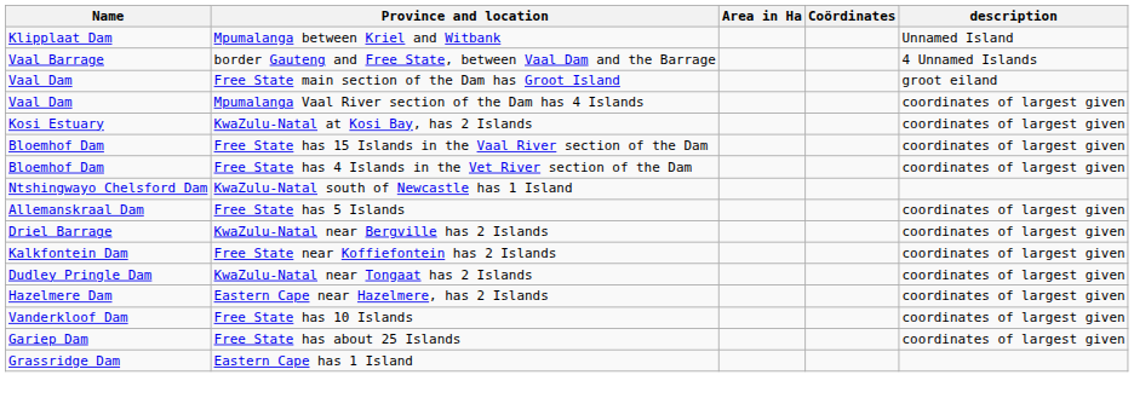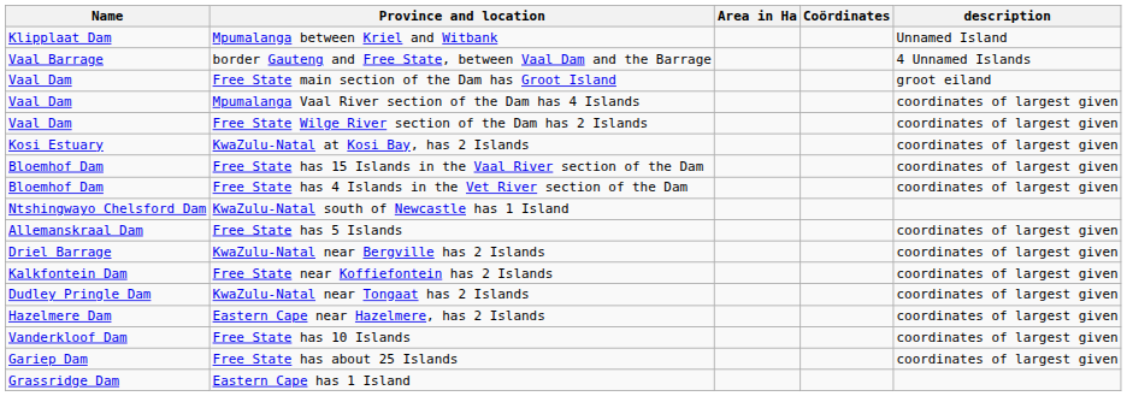 <table class="wikitable sortable">
 <tr>
 <th>Name</th>
 <th>Province and location</th>
 <th>Area in Ha</th>
 <th>Coördinates</th>
 <th>description</th>
 </tr>
 <tr>
 <td><a href='#'>Klipplaat Dam</a></td>
 <td><a href='#'>Mpumalanga</a> between <a href='#'>Kriel</a> and <a href='#'>Witbank</a></td>
 <td></td>
 <td></td>
 <td>Unnamed Island</td>
 </tr>
 <tr>
 <td><a href='#'>Vaal Barrage</a></td>
 <td>border <a href='#'>Gauteng</a> and <a href='#'>Free State</a>, between <a href='#'>Vaal Dam</a> and the Barrage</td>
 <td></td>
 <td></td>
 <td>4 Unnamed Islands</td>
 </tr>
 <tr>
 <td><a href='#'>Vaal Dam</a></td>
 <td><a href='#'>Free State</a> main section of the Dam has <a href='#'>Groot Island</a></td>
 <td></td>
 <td></td>
 <td>groot eiland</td>
 </tr>
 <tr>
 <td><a href='#'>Vaal Dam</a></td>
 <td><a href='#'>Mpumalanga</a> Vaal River section of the Dam has 4 Islands</td>
+<td></td>
+<td></td>
+<td>coordinates of largest given</td>
+</tr>
+<tr>
+<td><a href='#'>Vaal Dam</a></td>
+<td><a href='#'>Free State</a> <a href='#'>Wilge River</a> section of the Dam has 2 Islands</td>
 <td></td>
 <td></td>
 <td>coordinates of largest given</td>
 </tr>
 <tr>
 <td><a href='#'>Kosi Estuary</a></td>
 <td><a href='#'>KwaZulu-Natal</a> at <a href='#'>Kosi Bay</a>, has 2 Islands</td>
 <td></td>
 <td></td>
 <td>coordinates of largest given</td>
 </tr>
 <tr>
 <td><a href='#'>Bloemhof Dam</a></td>
 <td><a href='#'>Free State</a> has 15 Islands in the <a href='#'>Vaal River</a> section of the Dam</td>
 <td></td>
 <td></td>
 <td>coordinates of largest given</td>
 </tr>
 <tr>
 <td><a href='#'>Bloemhof Dam</a></td>
 <td><a href='#'>Free State</a> has 4 Islands in the <a href='#'>Vet River</a> section of the Dam</td>
 <td></td>
 <td></td>
 <td>coordinates of largest given</td>
 </tr>
 <tr>
 <td><a href='#'>Ntshingwayo Chelsford Dam</a></td>
 <td><a href='#'>KwaZulu-Natal</a> south of <a href='#'>Newcastle</a> has 1 Island</td>
 <td></td>
 <td></td>
 <td></td>
 </tr>
 <tr>
 <td><a href='#'>Allemanskraal Dam</a></td>
 <td><a href='#'>Free State</a> has 5 Islands</td>
 <td></td>
 <td></td>
 <td>coordinates of largest given</td>
 </tr>
 <tr>
 <td><a href='#'>Driel Barrage</a></td>
 <td><a href='#'>KwaZulu-Natal</a> near <a href='#'>Bergville</a> has 2 Islands</td>
 <td></td>
 <td></td>
 <td>coordinates of largest given</td>
 </tr>
 <tr>
 <td><a href='#'>Kalkfontein Dam</a></td>
 <td><a href='#'>Free State</a> near <a href='#'>Koffiefontein</a> has 2 Islands</td>
 <td></td>
 <td></td>
 <td>coordinates of largest given</td>
 </tr>
 <tr>
 <td><a href='#'>Dudley Pringle Dam</a></td>
 <td><a href='#'>KwaZulu-Natal</a> near <a href='#'>Tongaat</a> has 2 Islands</td>
 <td></td>
 <td></td>
 <td>coordinates of largest given</td>
 </tr>
 <tr>
 <td><a href='#'>Hazelmere Dam</a></td>
 <td><a href='#'>Eastern Cape</a> near <a href='#'>Hazelmere</a>, has 2 Islands</td>
 <td></td>
 <td></td>
 <td>coordinates of largest given</td>
 </tr>
 <tr>
 <td><a href='#'>Vanderkloof Dam</a></td>
 <td><a href='#'>Free State</a> has 10 Islands</td>
 <td></td>
 <td></td>
 <td>coordinates of largest given</td>
 </tr>
 <tr>
 <td><a href='#'>Gariep Dam</a></td>
 <td><a href='#'>Free State</a> has about 25 Islands</td>
 <td></td>
 <td></td>
 <td>coordinates of largest given</td>
 </tr>
 <tr>
 <td><a href='#'>Grassridge Dam</a></td>
 <td><a href='#'>Eastern Cape</a> has 1 Island</td>
 <td></td>
 <td></td>
 <td></td>
 </tr>
 </table>
